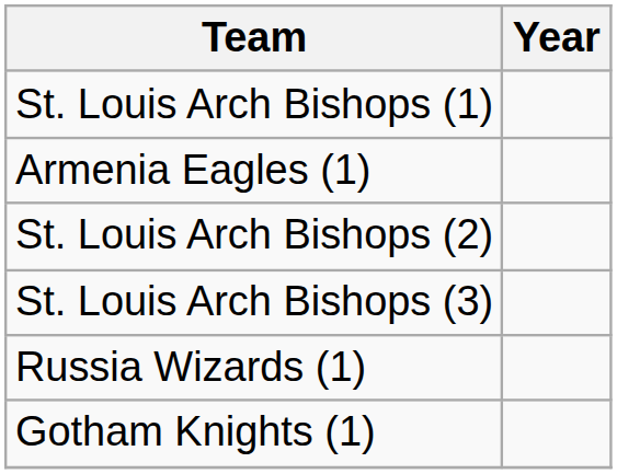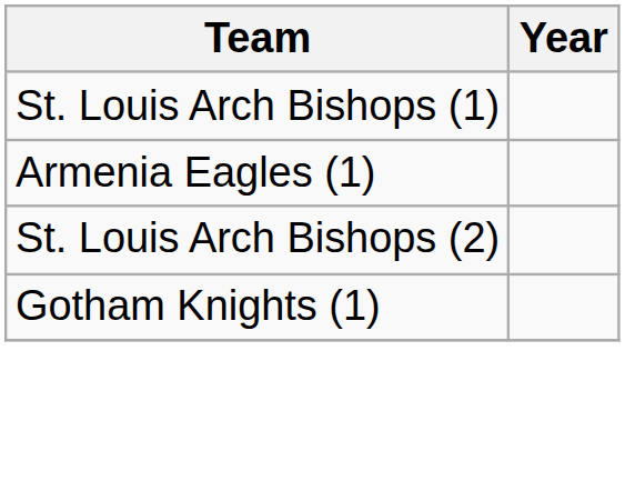 <table class="wikitable">
 <tr>
 <th>Team</th>
 <th>Year</th>
 </tr>
 <tr>
 <td> St. Louis Arch Bishops (1)</td>
 <td></td>
 </tr>
 <tr>
 <td> Armenia Eagles (1)</td>
 <td></td>
 </tr>
 <tr>
 <td> St. Louis Arch Bishops (2)</td>
 <td></td>
 </tr>
 <tr>
-<td> St. Louis Arch Bishops (3)</td>
-<td></td>
-</tr>
-<tr>
-<td> Russia Wizards (1)</td>
-<td></td>
-</tr>
-<tr>
 <td> Gotham Knights (1)</td>
 <td></td>
 </tr>
 <tr>
 </tr>
 </table>
